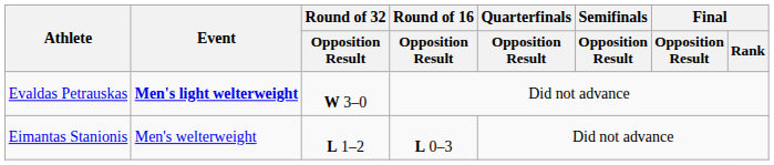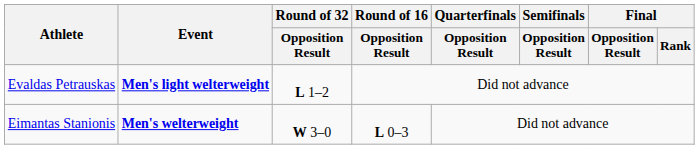 <table class="wikitable" style="font-size:90%">
 <tr>
 <th rowspan="2">Athlete</th>
 <th rowspan="2">Event</th>
 <th>Round of 32</th>
 <th>Round of 16</th>
 <th>Quarterfinals</th>
 <th>Semifinals</th>
 <th colspan=2>Final</th>
 </tr>
 <tr style="font-size:95%">
 <th>Opposition<br>Result</th>
 <th>Opposition<br>Result</th>
 <th>Opposition<br>Result</th>
 <th>Opposition<br>Result</th>
 <th>Opposition<br>Result</th>
 <th>Rank</th>
 </tr>
 <tr align=center>
 <td align=left><a href='#'>Evaldas Petrauskas</a></td>
 <td align=left><strong><a href='#'>Men's light welterweight</a></strong></td>
-<td><br><strong>W</strong> 3–0</td>
+<td><br><strong>L</strong> 1–2</td>
 <td colspan=5>Did not advance</td>
 </tr>
 <tr align=center>
 <td align=left><a href='#'>Eimantas Stanionis</a></td>
-<td align=left><a href='#'>Men's welterweight</a></td>
-<td><br><strong>L</strong> 1–2</td>
+<td align=left><strong><a href='#'>Men's welterweight</a></strong></td>
+<td><br><strong>W</strong> 3–0</td>
 <td><br><strong>L</strong> 0–3</td>
 <td colspan=5>Did not advance</td>
 </tr>
 </table>
